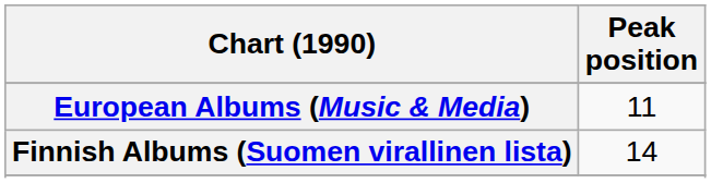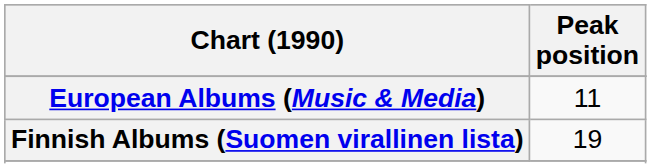 <table class="wikitable sortable plainrowheaders" style="text-align:center">
 <tr>
 <th scope="col">Chart (1990)</th>
 <th scope="col">Peak<br> position</th>
 </tr>
 <tr>
 </tr>
 <tr>
 <th scope="row"><a href='#'>European Albums</a> (<em><a href='#'>Music & Media</a></em>)</th>
 <td>11</td>
 </tr>
 <tr>
 <th scope="row">Finnish Albums (<a href='#'>Suomen virallinen lista</a>)</th>
-<td>14</td>
+<td>19</td>
 </tr>
 <tr>
 </tr>
 <tr>
 </tr>
 <tr>
 </tr>
 <tr>
 </tr>
 <tr>
 </tr>
 </table>
